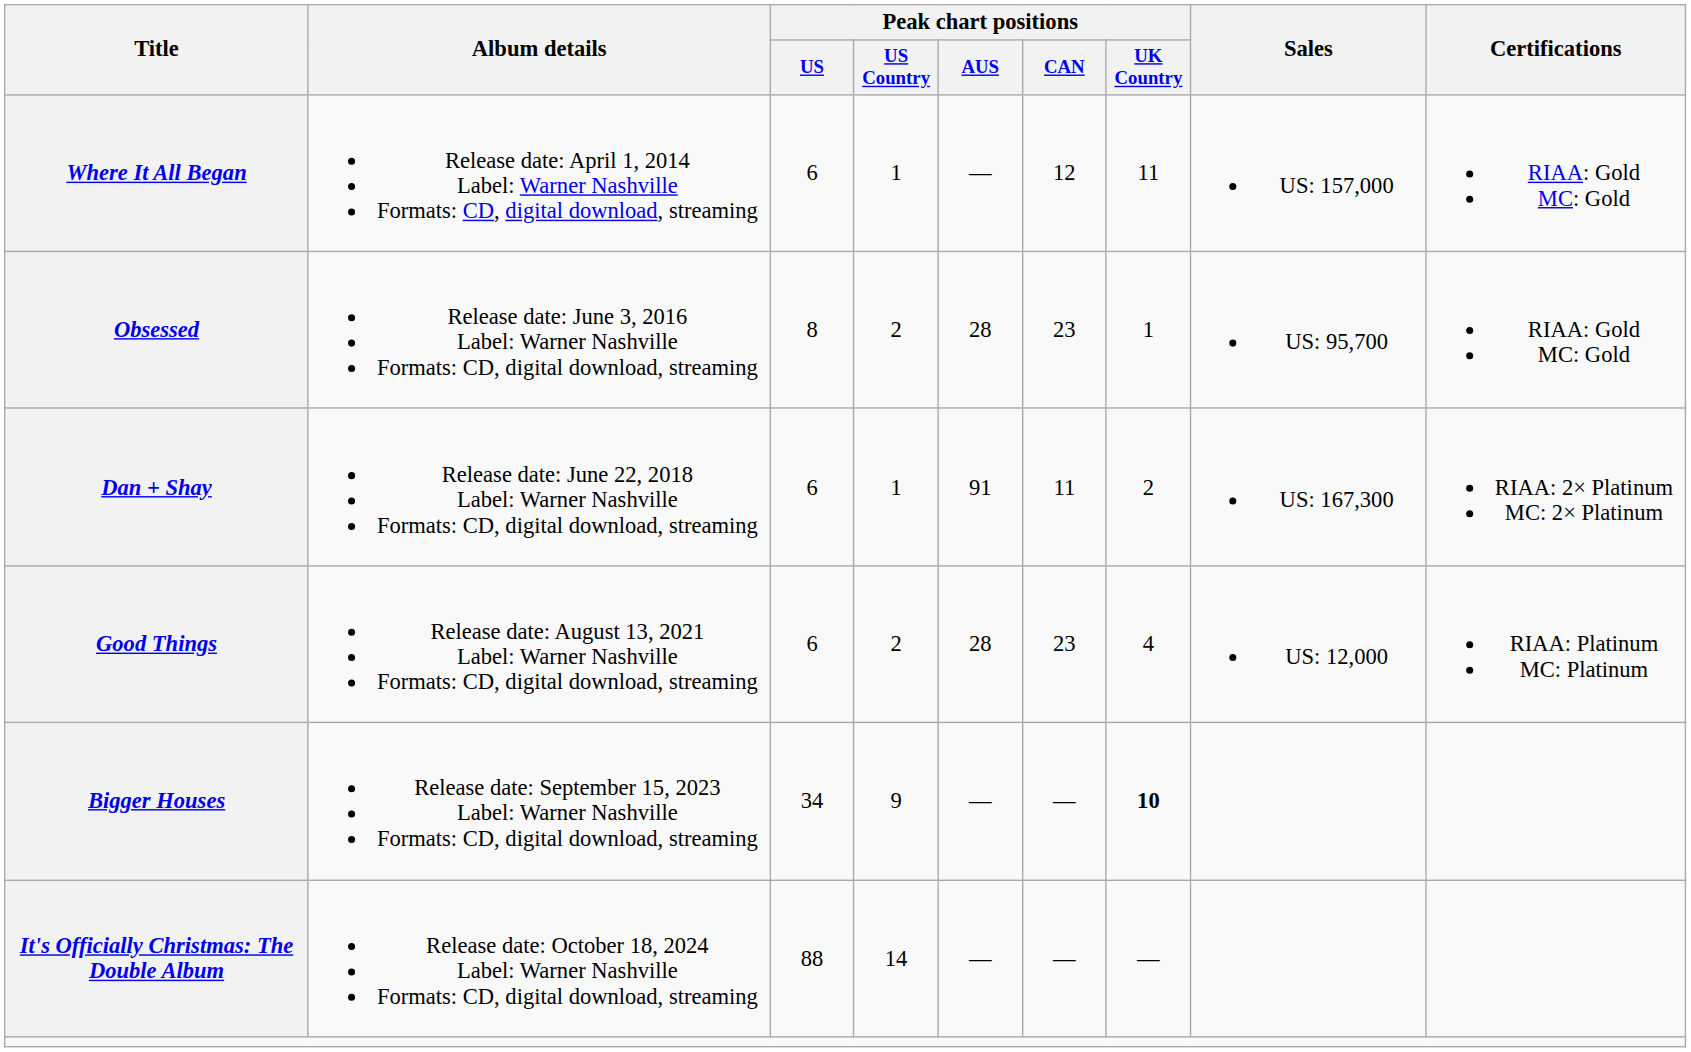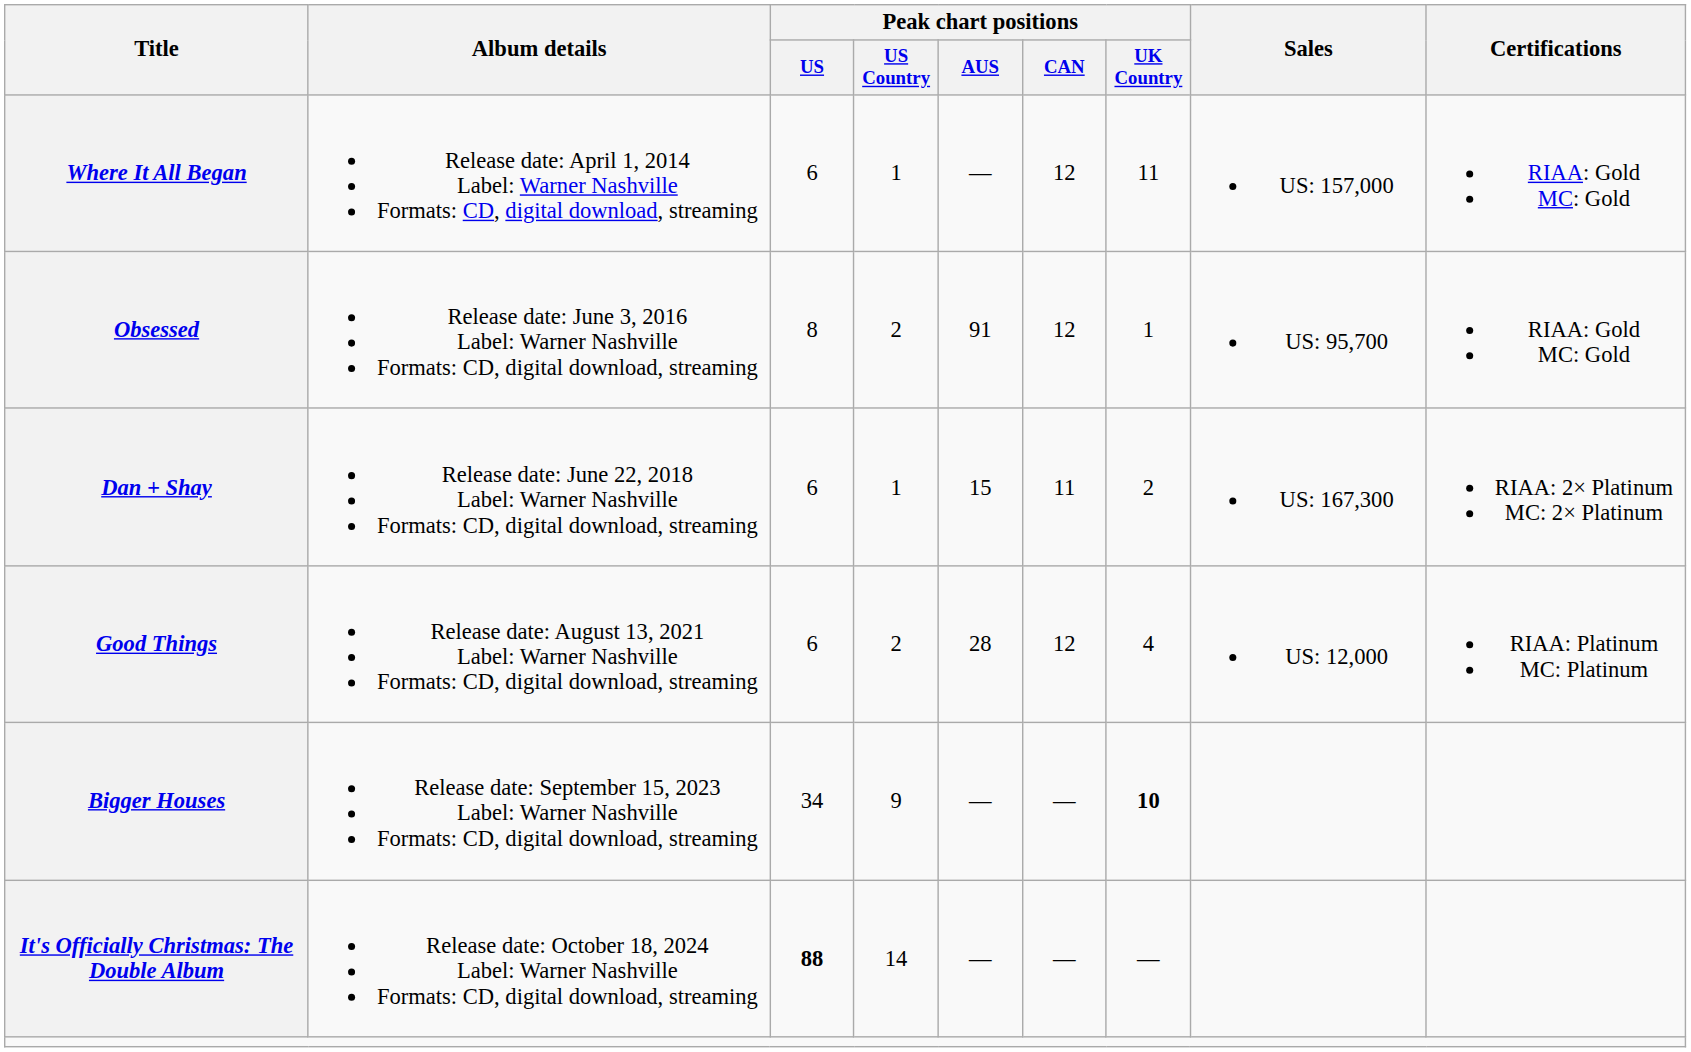 <table class="wikitable plainrowheaders" style="text-align:center;">
 <tr>
 <th scope="col" rowspan="2" style="width:13em;">Title</th>
 <th scope="col" rowspan="2" style="width:20em;">Album details</th>
 <th scope="col" colspan="5">Peak chart positions</th>
 <th scope="col" rowspan="2" style="width:10em;">Sales</th>
 <th scope="col" rowspan="2" style="width:11em;">Certifications</th>
 </tr>
 <tr style="font-size:smaller;">
 <th scope="col" style="width:4em;"><a href='#'>US</a><br></th>
 <th scope="col" style="width:4em;"><a href='#'>US Country</a><br></th>
 <th scope="col" style="width:4em;"><a href='#'>AUS</a><br></th>
 <th scope="col" style="width:4em;"><a href='#'>CAN</a><br></th>
 <th scope="col" style="width:4em;"><a href='#'>UK Country</a><br></th>
 </tr>
 <tr>
 <th scope="row"><em><a href='#'>Where It All Began</a></em></th>
 <td><br><ul><li>Release date: April 1, 2014</li><li>Label: <a href='#'>Warner Nashville</a></li><li>Formats: <a href='#'>CD</a>, <a href='#'>digital download</a>, streaming</li></ul></td>
 <td>6</td>
 <td>1</td>
 <td>—</td>
 <td>12</td>
 <td>11</td>
 <td><br><ul><li>US: 157,000</li></ul></td>
 <td><br><ul><li><a href='#'>RIAA</a>: Gold</li><li><a href='#'>MC</a>: Gold</li></ul></td>
 </tr>
 <tr>
 <th scope="row"><em><a href='#'>Obsessed</a></em></th>
 <td><br><ul><li>Release date: June 3, 2016</li><li>Label: Warner Nashville</li><li>Formats: CD, digital download, streaming</li></ul></td>
 <td>8</td>
 <td>2</td>
-<td>28</td>
-<td>23</td>
+<td>91</td>
+<td>12</td>
 <td>1</td>
 <td><br><ul><li>US: 95,700</li></ul></td>
 <td><br><ul><li>RIAA: Gold</li><li>MC: Gold</li></ul></td>
 </tr>
 <tr>
 <th scope="row"><em><a href='#'>Dan + Shay</a></em></th>
 <td><br><ul><li>Release date: June 22, 2018</li><li>Label: Warner Nashville</li><li>Formats: CD, digital download, streaming</li></ul></td>
 <td>6</td>
 <td>1</td>
-<td>91</td>
+<td>15</td>
 <td>11</td>
 <td>2</td>
 <td><br><ul><li>US: 167,300</li></ul></td>
 <td><br><ul><li>RIAA: 2× Platinum</li><li>MC: 2× Platinum</li></ul></td>
 </tr>
 <tr>
 <th scope="row"><em><a href='#'>Good Things</a></em></th>
 <td><br><ul><li>Release date: August 13, 2021</li><li>Label: Warner Nashville</li><li>Formats: CD, digital download, streaming</li></ul></td>
 <td>6</td>
 <td>2</td>
 <td>28</td>
-<td>23</td>
+<td>12</td>
 <td>4</td>
 <td><br><ul><li>US: 12,000</li></ul></td>
 <td><br><ul><li>RIAA: Platinum</li><li>MC: Platinum</li></ul></td>
 </tr>
 <tr>
 <th scope="row"><em><a href='#'>Bigger Houses</a></em></th>
 <td><br><ul><li>Release date: September 15, 2023</li><li>Label: Warner Nashville</li><li>Formats: CD, digital download, streaming</li></ul></td>
 <td>34</td>
 <td>9</td>
 <td>—</td>
 <td>—</td>
 <td><strong>10</strong></td>
 <td></td>
 <td></td>
 </tr>
 <tr>
 <th scope="row"><em><a href='#'>It's Officially Christmas: The Double Album</a></em></th>
 <td><br><ul><li>Release date: October 18, 2024</li><li>Label: Warner Nashville</li><li>Formats: CD, digital download, streaming</li></ul></td>
-<td>88</td>
+<td><strong>88</strong></td>
 <td>14</td>
 <td>—</td>
 <td>—</td>
 <td>—</td>
 <td></td>
 <td></td>
 </tr>
 <tr>
 <td colspan="9"></td>
 </tr>
 </table>
